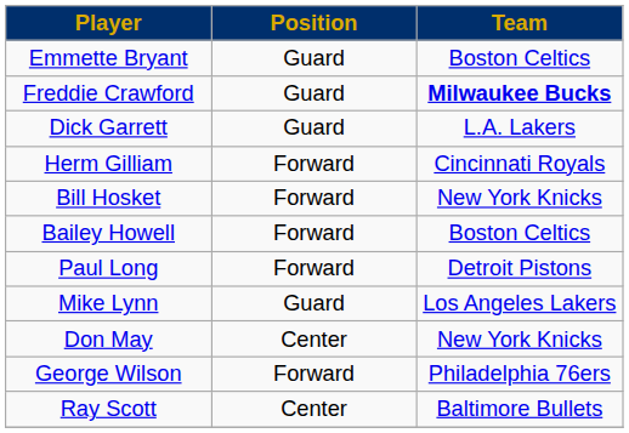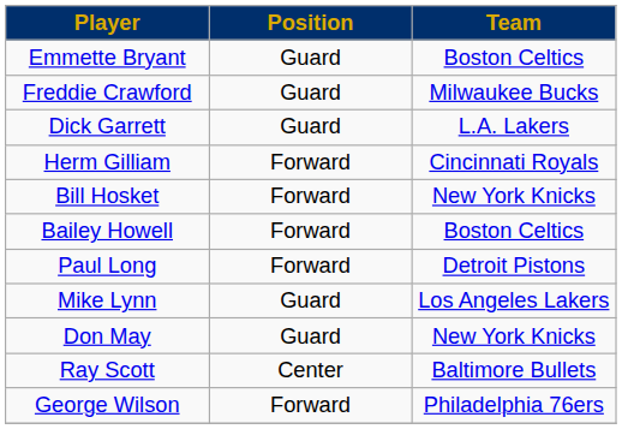 <table class="wikitable sortable sortable">
 <tr>
 <th style="background:#002F6C; color:#DAAA00" width="33%">Player</th>
 <th style="background:#002F6C; color:#DAAA00" width="33%">Position</th>
 <th style="background:#002F6C; color:#DAAA00" width="33%">Team</th>
 </tr>
 <tr align="center">
 <td><a href='#'>Emmette Bryant</a></td>
 <td>Guard</td>
 <td><a href='#'>Boston Celtics</a></td>
 </tr>
 <tr align="center">
 <td><a href='#'>Freddie Crawford</a></td>
 <td>Guard</td>
-<td><strong><a href='#'>Milwaukee Bucks</a></strong></td>
+<td><a href='#'>Milwaukee Bucks</a></td>
 </tr>
 <tr align="center">
 <td><a href='#'>Dick Garrett</a></td>
 <td>Guard</td>
 <td><a href='#'>L.A. Lakers</a></td>
 </tr>
 <tr align="center">
 <td><a href='#'>Herm Gilliam</a></td>
 <td>Forward</td>
 <td><a href='#'>Cincinnati Royals</a></td>
 </tr>
 <tr align="center">
 <td><a href='#'>Bill Hosket</a></td>
 <td>Forward</td>
 <td><a href='#'>New York Knicks</a></td>
 </tr>
 <tr align="center">
 <td><a href='#'>Bailey Howell</a></td>
 <td>Forward</td>
 <td><a href='#'>Boston Celtics</a></td>
 </tr>
 <tr align="center">
 <td><a href='#'>Paul Long</a></td>
 <td>Forward</td>
 <td><a href='#'>Detroit Pistons</a></td>
 </tr>
 <tr align="center">
 <td><a href='#'>Mike Lynn</a></td>
 <td>Guard</td>
 <td><a href='#'>Los Angeles Lakers</a></td>
 </tr>
 <tr align="center">
 <td><a href='#'>Don May</a></td>
+<td>Guard</td>
+<td><a href='#'>New York Knicks</a></td>
+</tr>
+<tr align="center">
+<td><a href='#'>Ray Scott</a></td>
 <td>Center</td>
-<td><a href='#'>New York Knicks</a></td>
+<td><a href='#'>Baltimore Bullets</a></td>
 </tr>
 <tr align="center">
 <td><a href='#'>George Wilson</a></td>
 <td>Forward</td>
 <td><a href='#'>Philadelphia 76ers</a></td>
 </tr>
 <tr align="center">
-<td><a href='#'>Ray Scott</a></td>
-<td>Center</td>
-<td><a href='#'>Baltimore Bullets</a></td>
-</tr>
-<tr align="center">
 </tr>
 </table>
